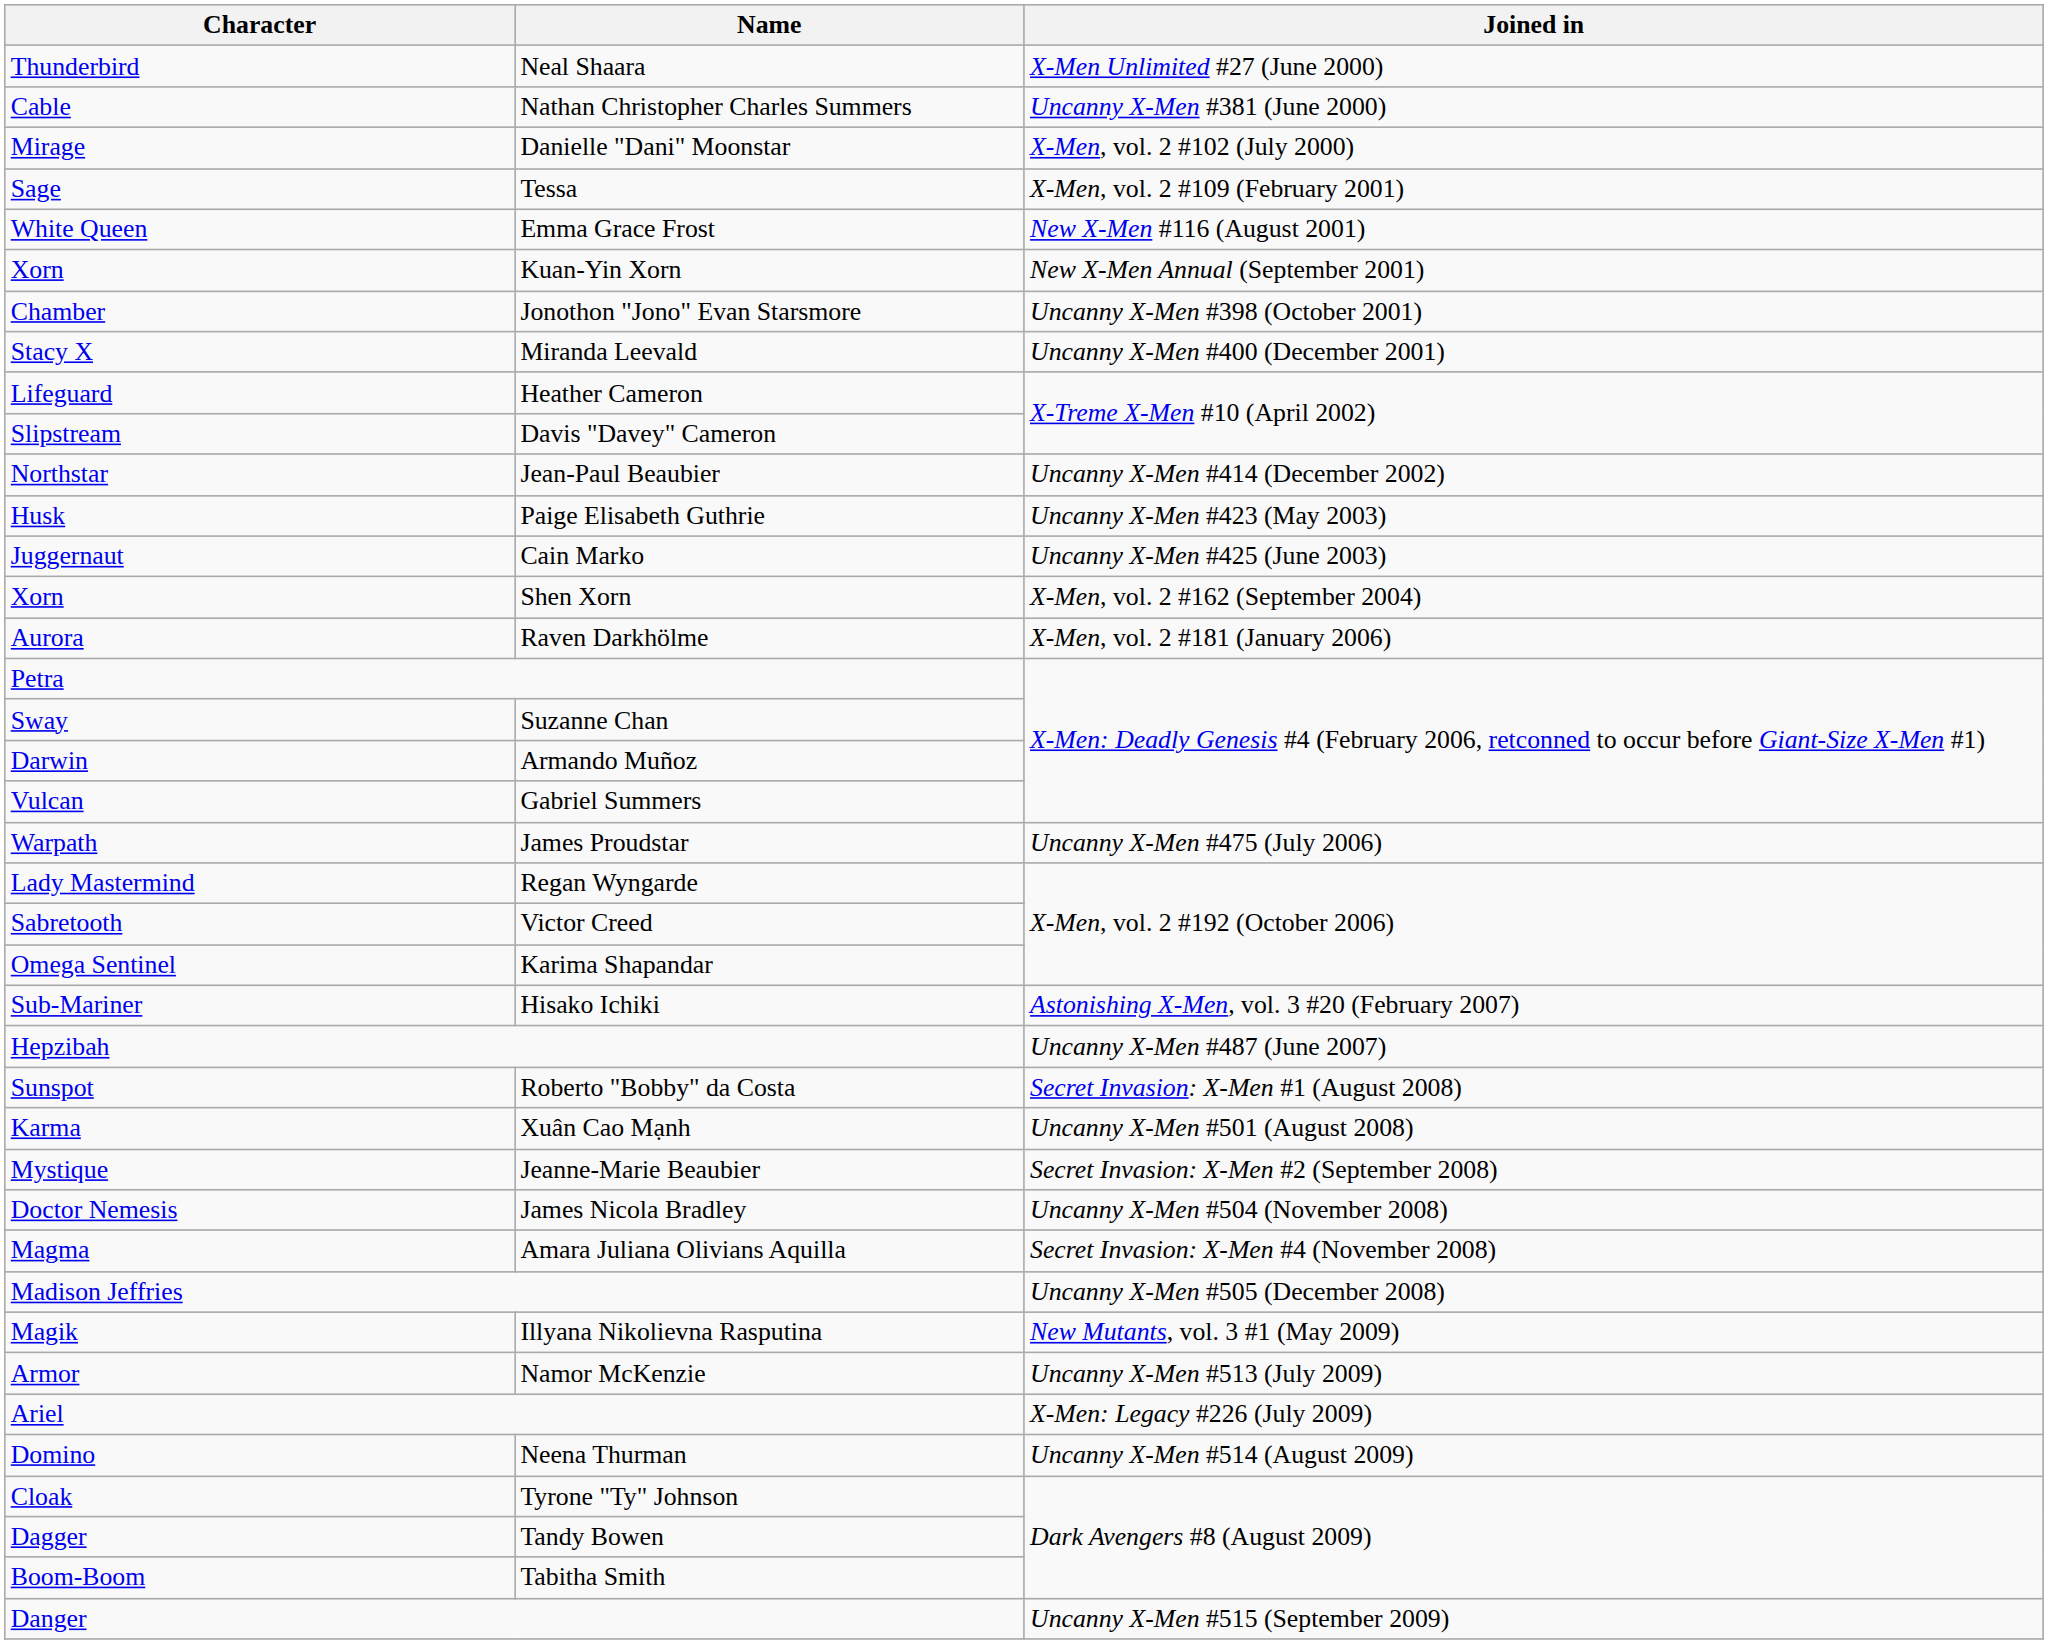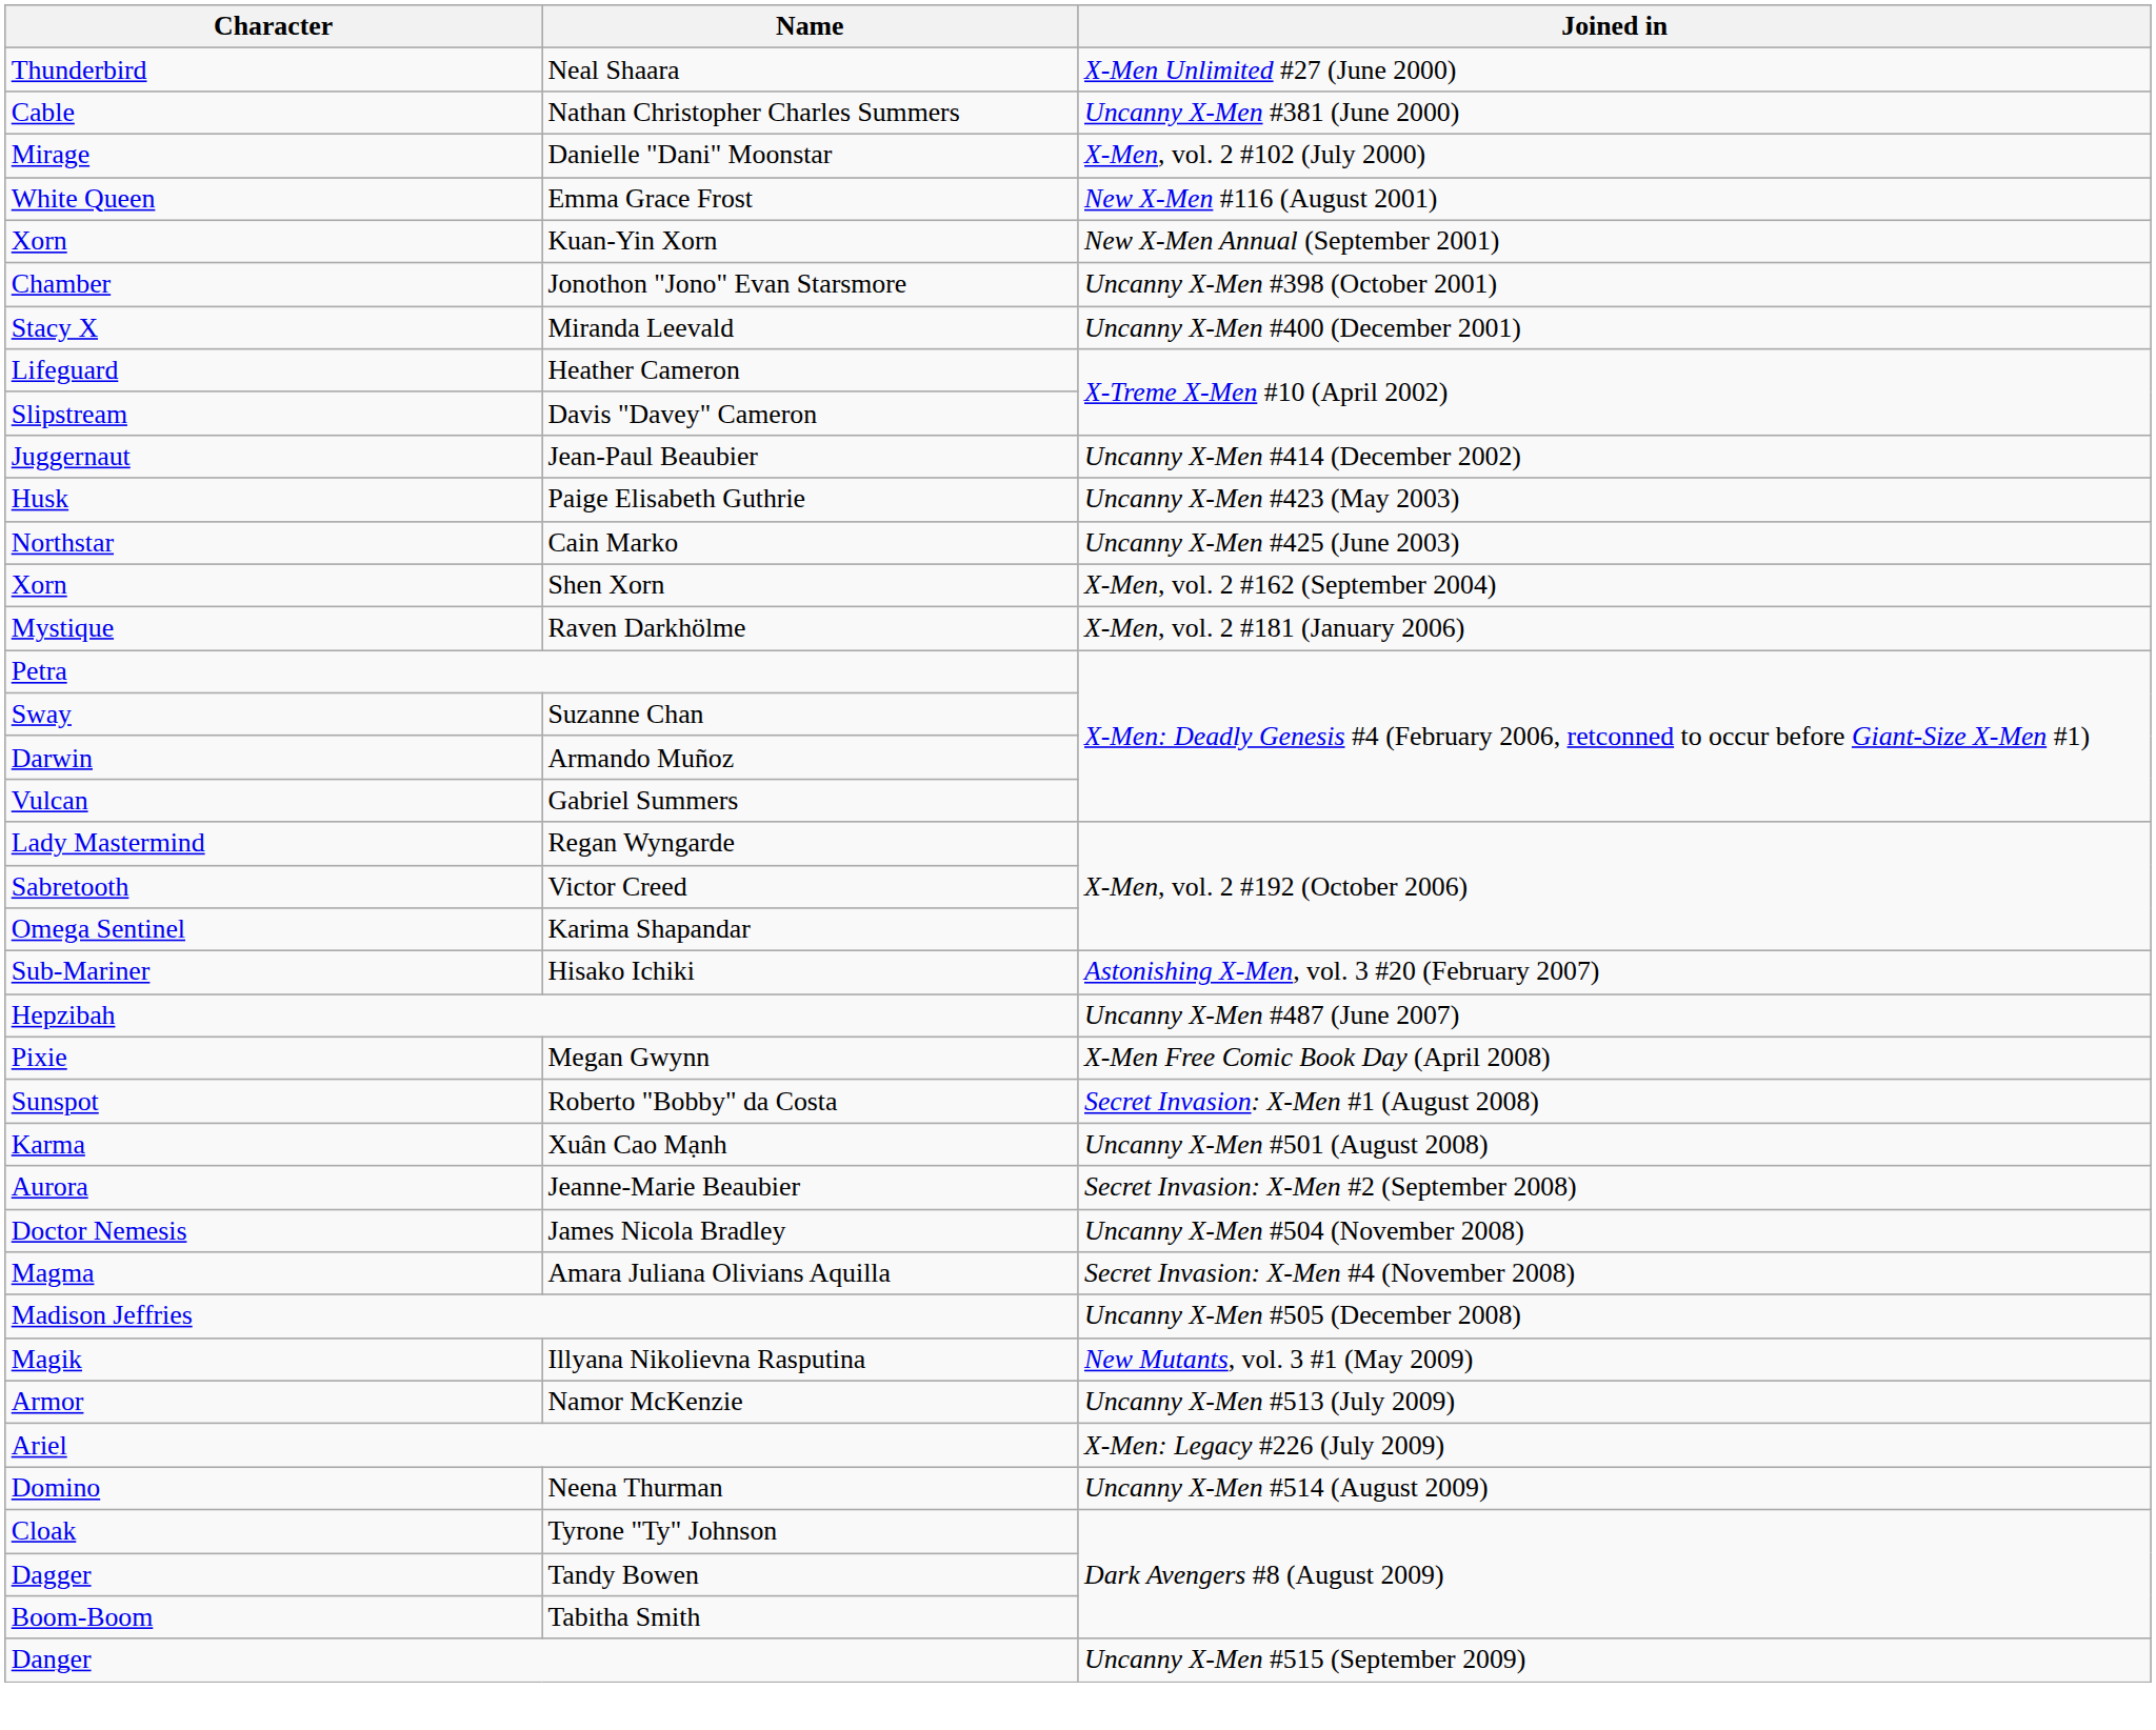 <table class="wikitable sortable" style="width:80%;">
 <tr>
 <th style="width:20%;">Character</th>
 <th style="width:20%;">Name</th>
 <th style="width:40%;">Joined in</th>
 </tr>
 <tr>
 <td><a href='#'>Thunderbird</a></td>
 <td>Neal Shaara</td>
 <td><em><a href='#'>X-Men Unlimited</a></em> #27 (June 2000)</td>
 </tr>
 <tr>
 <td><a href='#'>Cable</a></td>
 <td>Nathan Christopher Charles Summers</td>
 <td><em><a href='#'>Uncanny X-Men</a></em> #381 (June 2000)</td>
 </tr>
 <tr>
 <td><a href='#'>Mirage</a></td>
 <td>Danielle "Dani" Moonstar</td>
 <td><em><a href='#'>X-Men</a></em>, vol. 2 #102 (July 2000)</td>
-</tr>
-<tr>
-<td><a href='#'>Sage</a></td>
-<td>Tessa</td>
-<td><em>X-Men</em>, vol. 2 #109 (February 2001)</td>
 </tr>
 <tr>
 <td><a href='#'>White Queen</a></td>
 <td>Emma Grace Frost</td>
 <td><em><a href='#'>New X-Men</a></em> #116 (August 2001)</td>
 </tr>
 <tr>
 <td><a href='#'>Xorn</a></td>
 <td>Kuan-Yin Xorn</td>
 <td><em>New X-Men Annual</em> (September 2001)</td>
 </tr>
 <tr>
 <td><a href='#'>Chamber</a></td>
 <td>Jonothon "Jono" Evan Starsmore</td>
 <td><em>Uncanny X-Men</em> #398 (October 2001)</td>
 </tr>
 <tr>
 <td><a href='#'>Stacy X</a></td>
 <td>Miranda Leevald</td>
 <td><em>Uncanny X-Men</em> #400 (December 2001)</td>
 </tr>
 <tr>
 <td><a href='#'>Lifeguard</a></td>
 <td>Heather Cameron</td>
 <td rowspan=2><em><a href='#'>X-Treme X-Men</a></em> #10 (April 2002)</td>
 </tr>
 <tr>
 <td><a href='#'>Slipstream</a></td>
 <td>Davis "Davey" Cameron</td>
 </tr>
 <tr>
-<td><a href='#'>Northstar</a></td>
+<td><a href='#'>Juggernaut</a></td>
 <td>Jean-Paul Beaubier</td>
 <td><em>Uncanny X-Men</em> #414 (December 2002)</td>
 </tr>
 <tr>
 <td><a href='#'>Husk</a></td>
 <td>Paige Elisabeth Guthrie</td>
 <td><em>Uncanny X-Men</em> #423 (May 2003)</td>
 </tr>
 <tr>
-<td><a href='#'>Juggernaut</a></td>
+<td><a href='#'>Northstar</a></td>
 <td>Cain Marko</td>
 <td><em>Uncanny X-Men</em> #425 (June 2003)</td>
 </tr>
 <tr>
 <td><a href='#'>Xorn</a></td>
 <td>Shen Xorn</td>
 <td><em>X-Men</em>, vol. 2 #162 (September 2004)</td>
 </tr>
 <tr>
-<td><a href='#'>Aurora</a></td>
+<td><a href='#'>Mystique</a></td>
 <td>Raven Darkhölme</td>
 <td><em>X-Men</em>, vol. 2 #181 (January 2006)</td>
 </tr>
 <tr>
 <td colspan=2><a href='#'>Petra</a></td>
 <td rowspan=4><em><a href='#'>X-Men: Deadly Genesis</a></em> #4 (February 2006, <a href='#'>retconned</a> to occur before <em><a href='#'>Giant-Size X-Men</a></em> #1)</td>
 </tr>
 <tr>
 <td><a href='#'>Sway</a></td>
 <td>Suzanne Chan</td>
 </tr>
 <tr>
 <td><a href='#'>Darwin</a></td>
 <td>Armando Muñoz</td>
 </tr>
 <tr>
 <td><a href='#'>Vulcan</a></td>
 <td>Gabriel Summers</td>
-</tr>
-<tr>
-<td><a href='#'>Warpath</a></td>
-<td>James Proudstar</td>
-<td><em>Uncanny X-Men</em> #475 (July 2006)</td>
 </tr>
 <tr>
 <td><a href='#'>Lady Mastermind</a></td>
 <td>Regan Wyngarde</td>
 <td rowspan=3><em>X-Men</em>, vol. 2 #192 (October 2006)</td>
 </tr>
 <tr>
 <td><a href='#'>Sabretooth</a></td>
 <td>Victor Creed</td>
 </tr>
 <tr>
 <td><a href='#'>Omega Sentinel</a></td>
 <td>Karima Shapandar</td>
 </tr>
 <tr>
 <td><a href='#'>Sub-Mariner</a></td>
 <td>Hisako Ichiki</td>
 <td><em><a href='#'>Astonishing X-Men</a></em>, vol. 3 #20 (February 2007)</td>
 </tr>
 <tr>
 <td colspan=2><a href='#'>Hepzibah</a></td>
 <td><em>Uncanny X-Men</em> #487 (June 2007)</td>
 </tr>
 <tr>
+<td><a href='#'>Pixie</a></td>
+<td>Megan Gwynn</td>
+<td><em>X-Men Free Comic Book Day</em> (April 2008)</td>
+</tr>
+<tr>
 <td><a href='#'>Sunspot</a></td>
 <td>Roberto "Bobby" da Costa</td>
 <td><em><a href='#'>Secret Invasion</a>: X-Men</em> #1 (August 2008)</td>
 </tr>
 <tr>
 <td><a href='#'>Karma</a></td>
 <td>Xuân Cao Mạnh</td>
 <td><em>Uncanny X-Men</em> #501 (August 2008)</td>
 </tr>
 <tr>
-<td><a href='#'>Mystique</a></td>
+<td><a href='#'>Aurora</a></td>
 <td>Jeanne-Marie Beaubier</td>
 <td><em>Secret Invasion: X-Men</em> #2 (September 2008)</td>
 </tr>
 <tr>
 <td><a href='#'>Doctor Nemesis</a></td>
 <td>James Nicola Bradley</td>
 <td><em>Uncanny X-Men</em> #504 (November 2008)</td>
 </tr>
 <tr>
 <td><a href='#'>Magma</a></td>
 <td>Amara Juliana Olivians Aquilla</td>
 <td><em>Secret Invasion: X-Men</em> #4 (November 2008)</td>
 </tr>
 <tr>
 <td colspan=2><a href='#'>Madison Jeffries</a></td>
 <td><em>Uncanny X-Men</em> #505 (December 2008)</td>
 </tr>
 <tr>
 <td><a href='#'>Magik</a></td>
 <td>Illyana Nikolievna Rasputina</td>
 <td><em><a href='#'>New Mutants</a></em>, vol. 3 #1 (May 2009)</td>
 </tr>
 <tr>
 <td><a href='#'>Armor</a></td>
 <td>Namor McKenzie</td>
 <td><em>Uncanny X-Men</em> #513 (July 2009)</td>
 </tr>
 <tr>
 <td colspan=2><a href='#'>Ariel</a></td>
 <td><em>X-Men: Legacy</em> #226 (July 2009)</td>
 </tr>
 <tr>
 <td><a href='#'>Domino</a></td>
 <td>Neena Thurman</td>
 <td><em>Uncanny X-Men</em> #514 (August 2009)</td>
 </tr>
 <tr>
 <td><a href='#'>Cloak</a></td>
 <td>Tyrone "Ty" Johnson</td>
 <td rowspan=3><em>Dark Avengers</em> #8 (August 2009)</td>
 </tr>
 <tr>
 <td><a href='#'>Dagger</a></td>
 <td>Tandy Bowen</td>
 </tr>
 <tr>
 <td><a href='#'>Boom-Boom</a></td>
 <td>Tabitha Smith</td>
 </tr>
 <tr>
 <td colspan=2><a href='#'>Danger</a></td>
 <td><em>Uncanny X-Men</em> #515 (September 2009)</td>
 </tr>
 </table>
